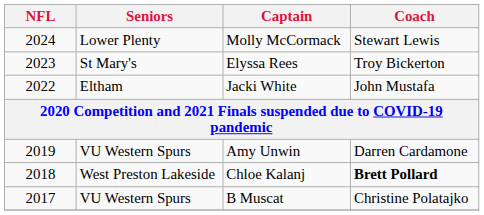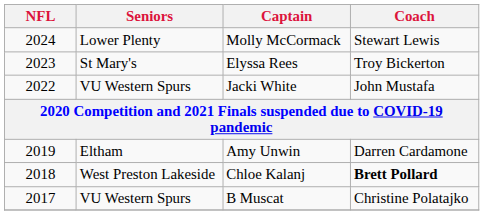 <table class="wikitable">
 <tr>
 <th style="color:crimson; width:70px;">NFL</th>
 <th style="color:crimson; width:150px;">Seniors</th>
 <th style="color:crimson; width:130px;">Captain</th>
 <th style="color:crimson; width:130px;">Coach</th>
 </tr>
 <tr>
 <td style="text-align:center;">2024</td>
 <td>Lower Plenty</td>
 <td>Molly McCormack</td>
 <td>Stewart Lewis</td>
 </tr>
 <tr>
 <td style="text-align:center;">2023</td>
 <td>St Mary's</td>
 <td>Elyssa Rees</td>
 <td>Troy Bickerton</td>
 </tr>
 <tr>
 <td style="text-align:center;">2022</td>
-<td>Eltham</td>
+<td>VU Western Spurs</td>
 <td>Jacki White</td>
 <td>John Mustafa</td>
 </tr>
 <tr>
 <th style="color:blue" colspan="4">2020 Competition and 2021 Finals suspended due to <a href='#'>COVID-19 pandemic</a></th>
 </tr>
 <tr>
 <td style="text-align:center;">2019</td>
-<td>VU Western Spurs</td>
+<td>Eltham</td>
 <td>Amy Unwin</td>
 <td>Darren Cardamone</td>
 </tr>
 <tr>
 <td style="text-align:center;">2018</td>
 <td>West Preston Lakeside</td>
 <td>Chloe Kalanj</td>
 <td><strong>Brett Pollard</strong></td>
 </tr>
 <tr>
 <td style="text-align:center;">2017</td>
 <td>VU Western Spurs</td>
 <td>B Muscat</td>
 <td>Christine Polatajko</td>
 </tr>
 <tr>
 </tr>
 </table>
